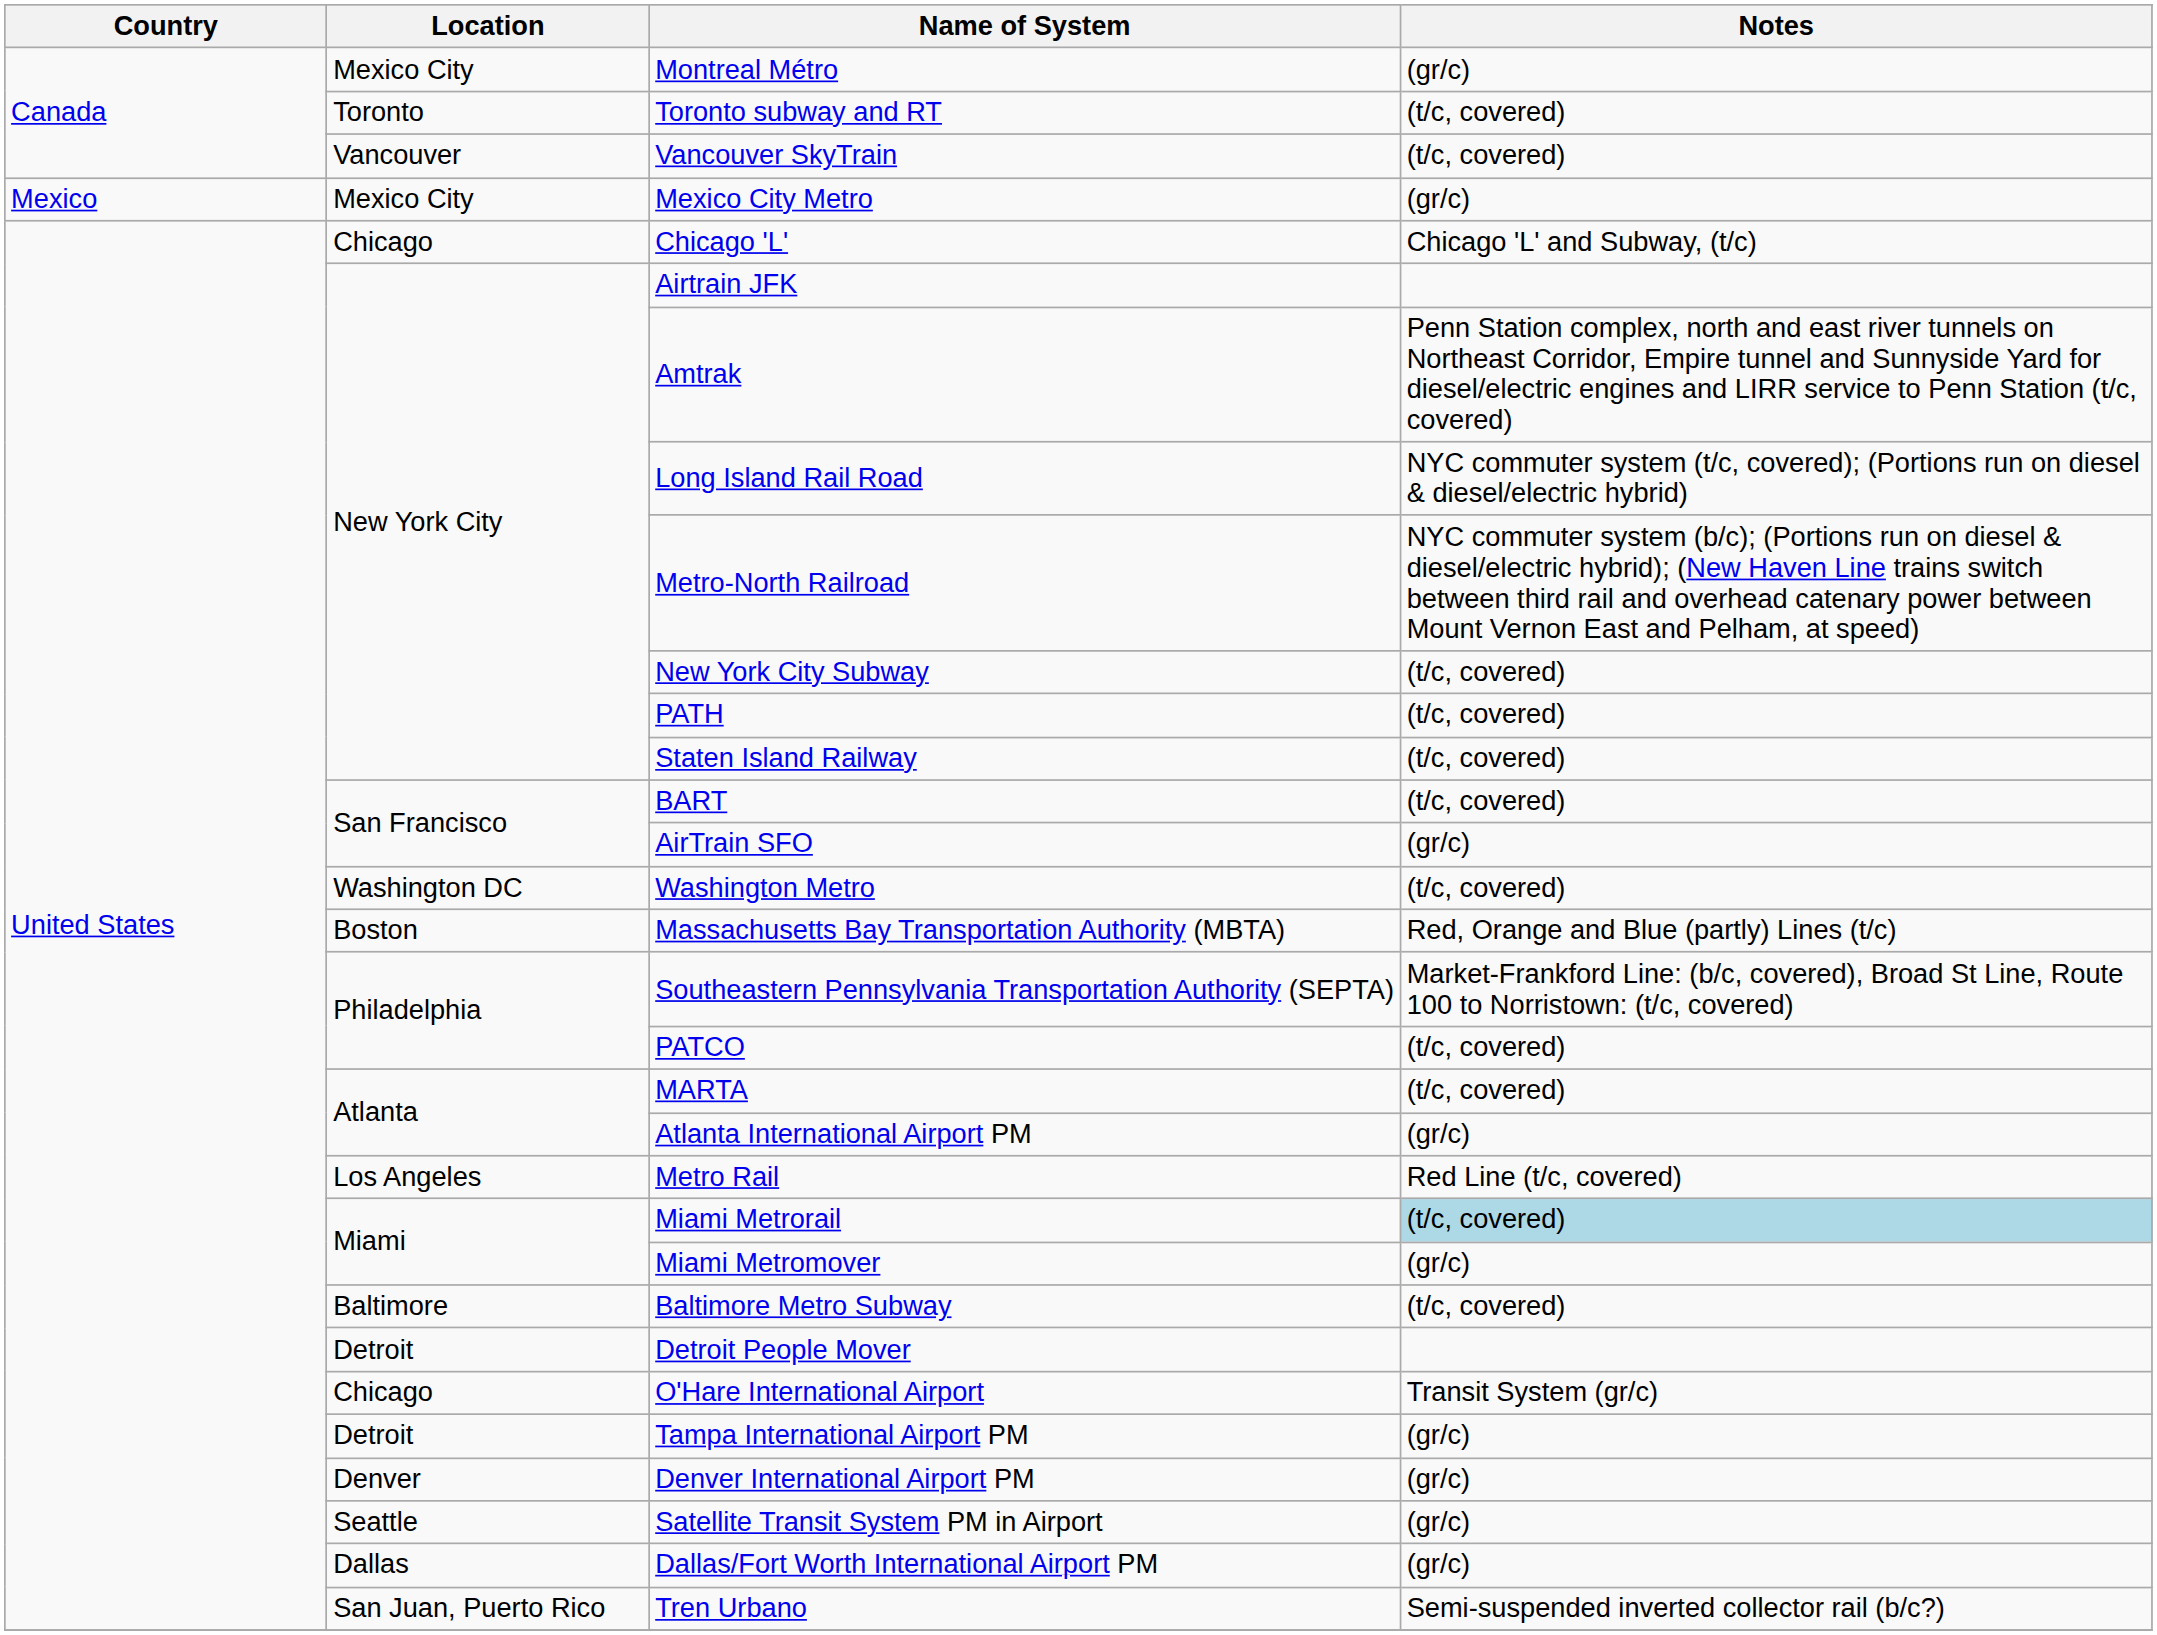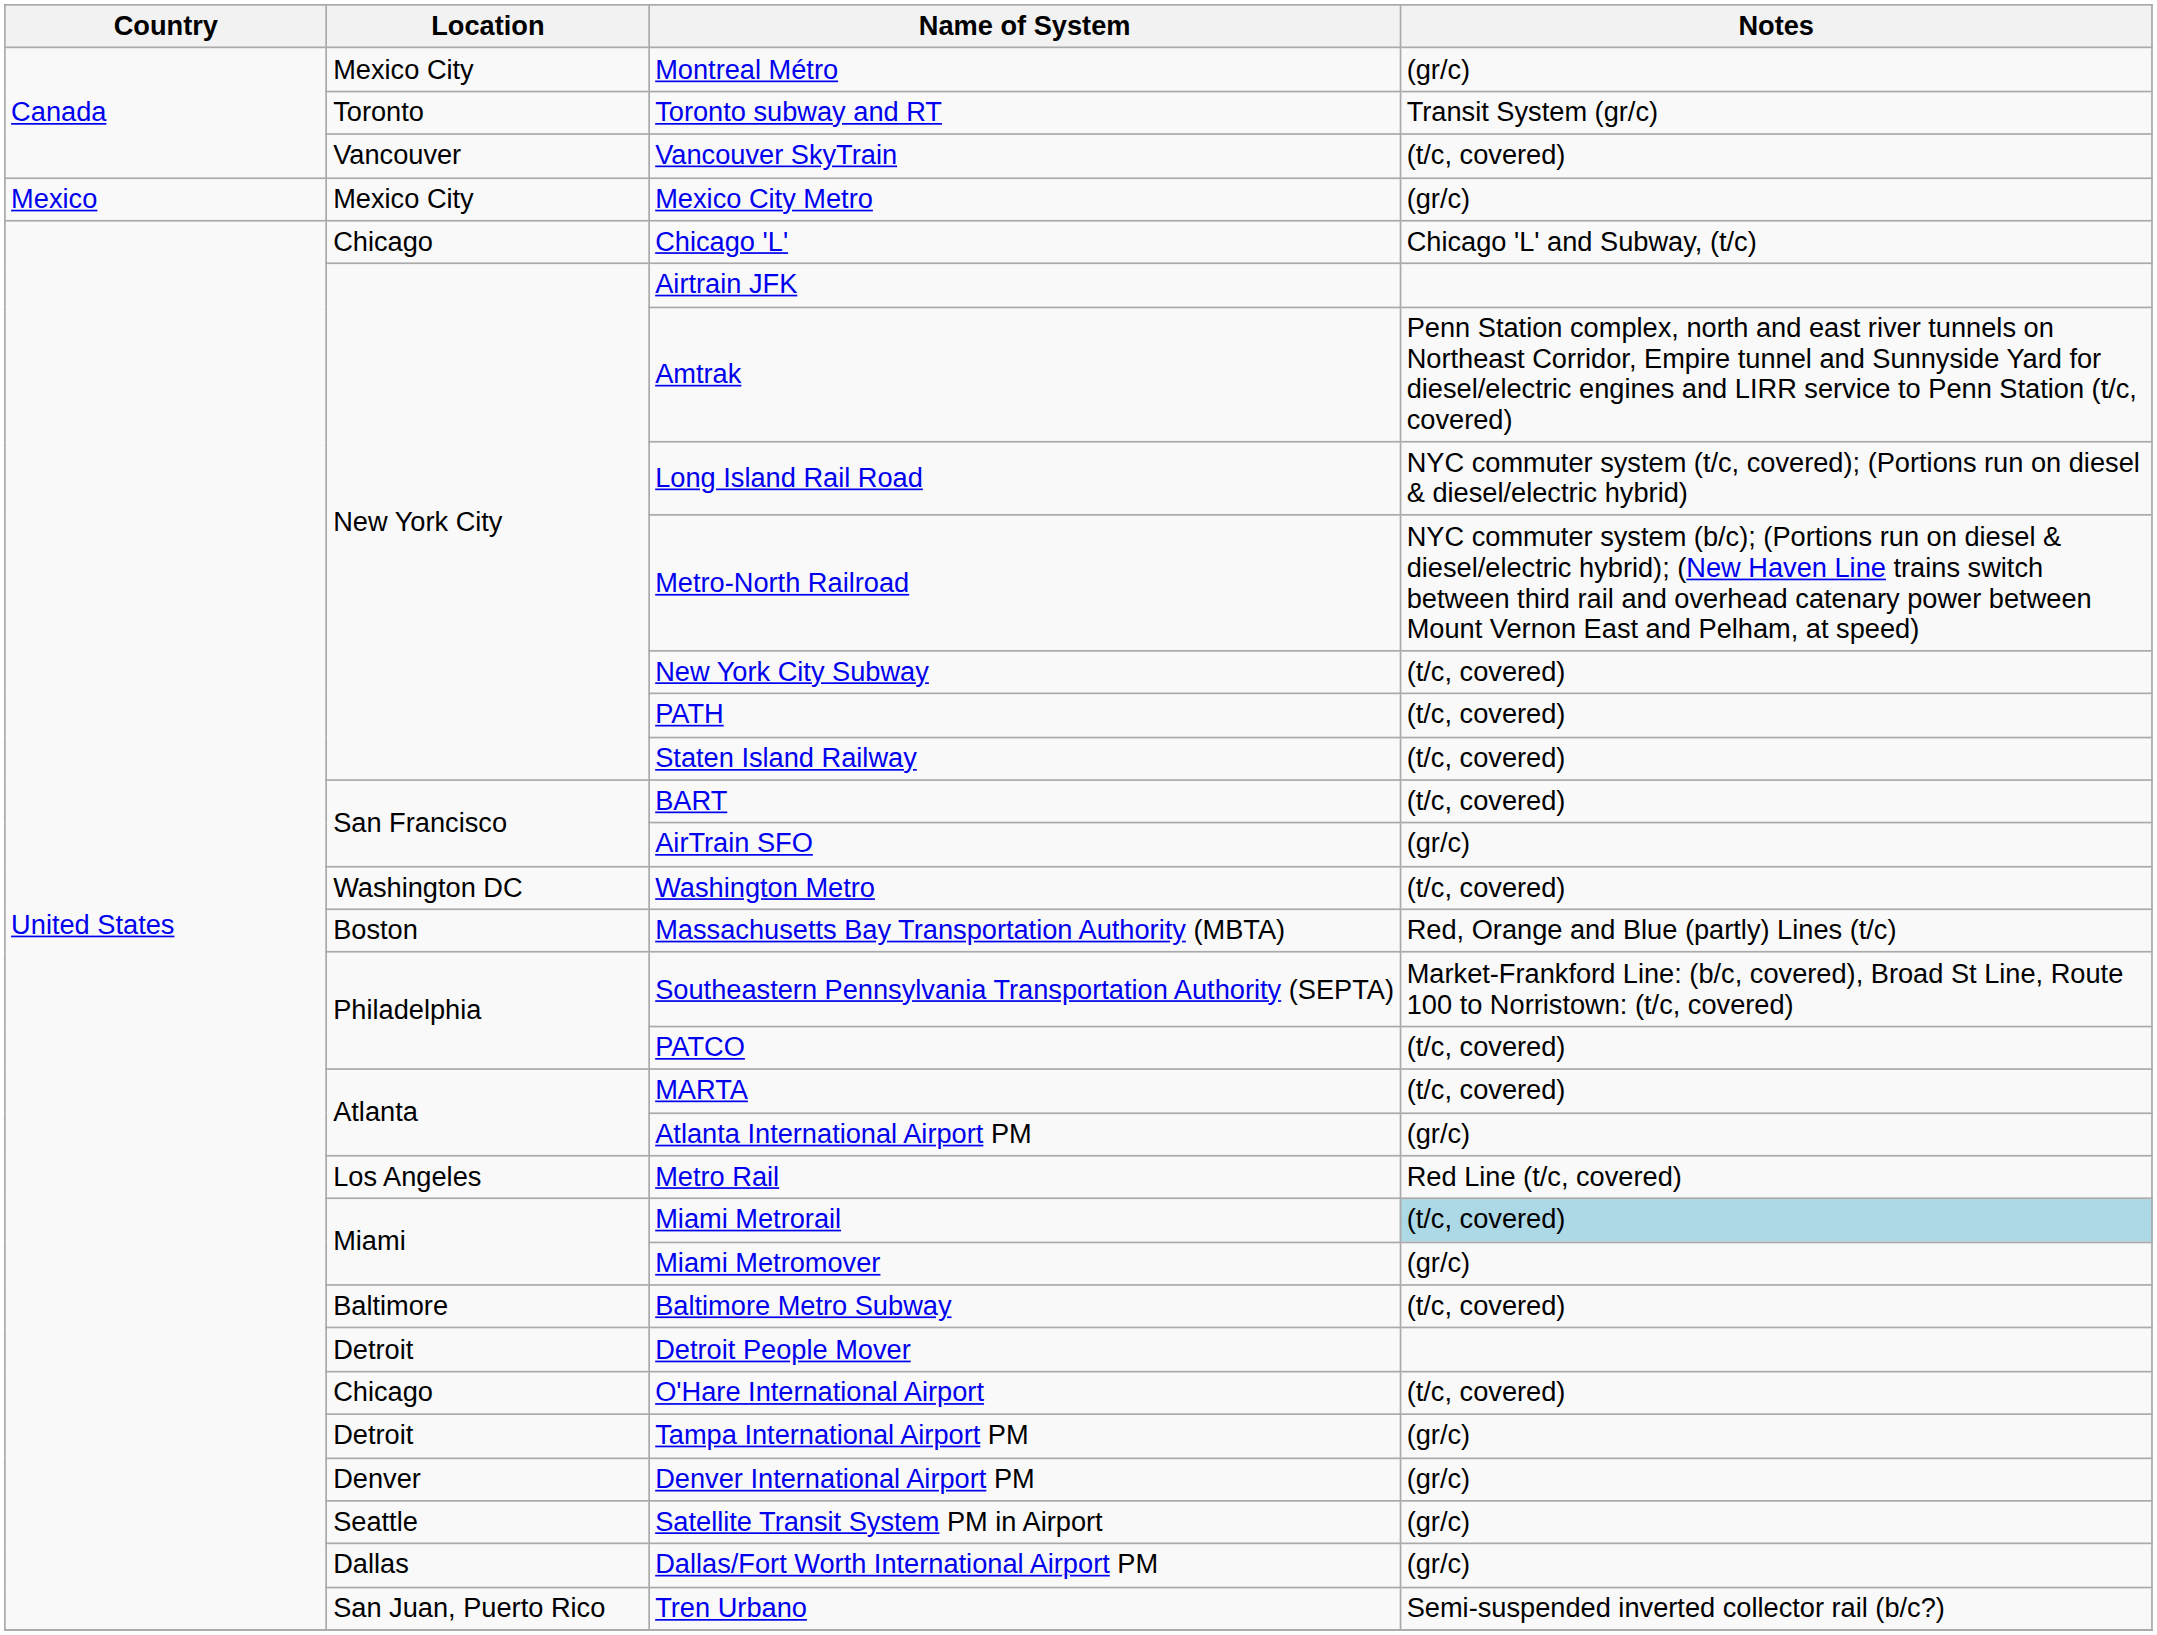 <table class="wikitable" style="width:100%">
 <tr>
 <th style="width:15%">Country</th>
 <th style="width:15%">Location</th>
 <th style="width:35%">Name of System</th>
 <th style="width:35%">Notes</th>
 </tr>
 <tr>
 <td rowspan=3><a href='#'>Canada</a></td>
 <td>Mexico City</td>
 <td><a href='#'>Montreal Métro</a></td>
 <td>(gr/c)</td>
 </tr>
 <tr>
 <td>Toronto</td>
 <td><a href='#'>Toronto subway and RT</a></td>
-<td>(t/c, covered)</td>
+<td>Transit System (gr/c)</td>
 </tr>
 <tr>
 <td>Vancouver</td>
 <td><a href='#'>Vancouver SkyTrain</a></td>
 <td>(t/c, covered)</td>
 </tr>
 <tr>
 <td><a href='#'>Mexico</a></td>
 <td>Mexico City</td>
 <td><a href='#'>Mexico City Metro</a></td>
 <td>(gr/c)</td>
 </tr>
 <tr>
 <td rowspan=27><a href='#'>United States</a></td>
 <td>Chicago</td>
 <td><a href='#'>Chicago 'L'</a></td>
 <td>Chicago 'L' and Subway, (t/c)</td>
 </tr>
 <tr>
 <td rowspan=7>New York City</td>
 <td><a href='#'>Airtrain JFK</a></td>
 <td> </td>
 </tr>
 <tr>
 <td><a href='#'>Amtrak</a></td>
 <td>Penn Station complex, north and east river tunnels on Northeast Corridor, Empire tunnel and Sunnyside Yard for diesel/electric engines and LIRR service to Penn Station (t/c, covered)</td>
 </tr>
 <tr>
 <td><a href='#'>Long Island Rail Road</a></td>
 <td>NYC commuter system (t/c, covered); (Portions run on diesel & diesel/electric hybrid)</td>
 </tr>
 <tr>
 <td><a href='#'>Metro-North Railroad</a></td>
 <td>NYC commuter system (b/c); (Portions run on diesel & diesel/electric hybrid); (<a href='#'>New Haven Line</a> trains switch between third rail and overhead catenary power between Mount Vernon East and Pelham, at speed)</td>
 </tr>
 <tr>
 <td><a href='#'>New York City Subway</a></td>
 <td>(t/c, covered)</td>
 </tr>
 <tr>
 <td><a href='#'>PATH</a></td>
 <td>(t/c, covered)</td>
 </tr>
 <tr>
 <td><a href='#'>Staten Island Railway</a></td>
 <td>(t/c, covered)</td>
 </tr>
 <tr>
 <td rowspan=2>San Francisco</td>
 <td><a href='#'>BART</a></td>
 <td>(t/c, covered)</td>
 </tr>
 <tr>
 <td><a href='#'>AirTrain SFO</a></td>
 <td>(gr/c)</td>
 </tr>
 <tr>
 <td>Washington DC</td>
 <td><a href='#'>Washington Metro</a></td>
 <td>(t/c, covered)</td>
 </tr>
 <tr>
 <td>Boston</td>
 <td><a href='#'>Massachusetts Bay Transportation Authority</a> (MBTA)</td>
 <td>Red, Orange and Blue (partly) Lines (t/c)</td>
 </tr>
 <tr>
 <td rowspan=2>Philadelphia</td>
 <td><a href='#'>Southeastern Pennsylvania Transportation Authority</a> (SEPTA)</td>
 <td>Market-Frankford Line: (b/c, covered), Broad St Line, Route 100 to Norristown: (t/c, covered)</td>
 </tr>
 <tr>
 <td><a href='#'>PATCO</a></td>
 <td>(t/c, covered)</td>
 </tr>
 <tr>
 <td rowspan=2>Atlanta</td>
 <td><a href='#'>MARTA</a></td>
 <td>(t/c, covered)</td>
 </tr>
 <tr>
 <td><a href='#'>Atlanta International Airport</a> PM</td>
 <td>(gr/c)</td>
 </tr>
 <tr>
 <td>Los Angeles</td>
 <td><a href='#'>Metro Rail</a></td>
 <td>Red Line (t/c, covered)</td>
 </tr>
 <tr>
 <td rowspan=2>Miami</td>
 <td><a href='#'>Miami Metrorail</a></td>
 <td style="background: lightblue;">(t/c, covered)</td>
 </tr>
 <tr>
 <td><a href='#'>Miami Metromover</a></td>
 <td>(gr/c)</td>
 </tr>
 <tr>
 <td>Baltimore</td>
 <td><a href='#'>Baltimore Metro Subway</a></td>
 <td>(t/c, covered)</td>
 </tr>
 <tr>
 <td>Detroit</td>
 <td><a href='#'>Detroit People Mover</a></td>
 <td> </td>
 </tr>
 <tr>
 <td>Chicago</td>
 <td><a href='#'>O'Hare International Airport</a></td>
-<td>Transit System (gr/c)</td>
+<td>(t/c, covered)</td>
 </tr>
 <tr>
 <td>Detroit</td>
 <td><a href='#'>Tampa International Airport</a> PM</td>
 <td>(gr/c)</td>
 </tr>
 <tr>
 <td>Denver</td>
 <td><a href='#'>Denver International Airport</a> PM</td>
 <td>(gr/c)</td>
 </tr>
 <tr>
 <td>Seattle</td>
 <td><a href='#'>Satellite Transit System</a> PM in Airport</td>
 <td>(gr/c)</td>
 </tr>
 <tr>
 <td>Dallas</td>
 <td><a href='#'>Dallas/Fort Worth International Airport</a> PM</td>
 <td>(gr/c)</td>
 </tr>
 <tr>
 <td>San Juan, Puerto Rico</td>
 <td><a href='#'>Tren Urbano</a></td>
 <td>Semi-suspended inverted collector rail (b/c?)</td>
 </tr>
 <tr>
 </tr>
 </table>
